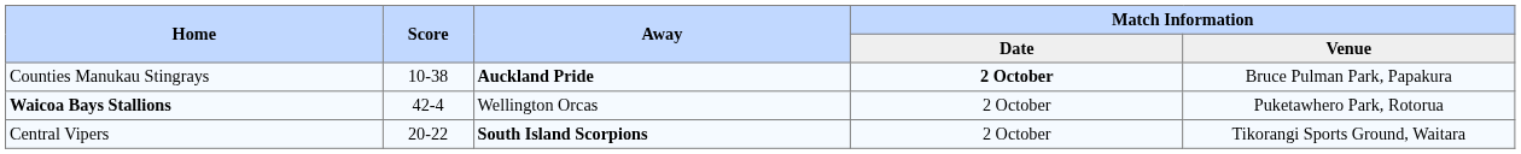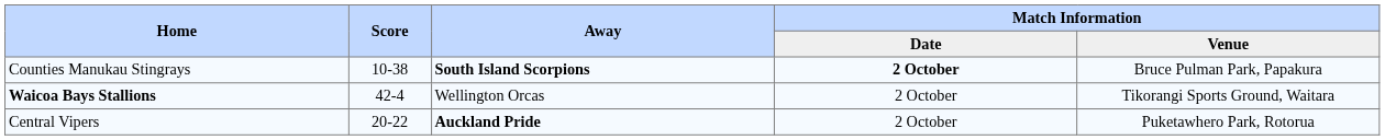 <table border=1 style="border-collapse:collapse; font-size:90%; text-align:center;" cellpadding=3 cellspacing=0 width=100%>
 <tr bgcolor=#C1D8FF>
 <th rowspan=2 width=25%>Home</th>
 <th rowspan=2 width=6%>Score</th>
 <th rowspan=2 width=25%>Away</th>
 <th colspan=6>Match Information</th>
 </tr>
 <tr bgcolor=#EFEFEF>
 <th width=22%>Date</th>
 <th width=22%>Venue</th>
 </tr>
 <tr bgcolor=#F5FAFF>
 <td align=left>Counties Manukau Stingrays</td>
 <td>10-38</td>
-<td align=left><strong>Auckland Pride</strong></td>
+<td align=left><strong>South Island Scorpions</strong></td>
 <td><strong>2 October</strong></td>
 <td>Bruce Pulman Park, Papakura</td>
 </tr>
 <tr bgcolor=#F5FAFF>
 <td align=left><strong>Waicoa Bays Stallions</strong></td>
 <td>42-4</td>
 <td align=left>Wellington Orcas</td>
 <td>2 October</td>
-<td>Puketawhero Park, Rotorua</td>
+<td>Tikorangi Sports Ground, Waitara</td>
 </tr>
 <tr bgcolor=#F5FAFF>
 <td align=left>Central Vipers</td>
 <td>20-22</td>
-<td align=left><strong>South Island Scorpions</strong></td>
+<td align=left><strong>Auckland Pride</strong></td>
 <td>2 October</td>
-<td>Tikorangi Sports Ground, Waitara</td>
+<td>Puketawhero Park, Rotorua</td>
 </tr>
 </table>
